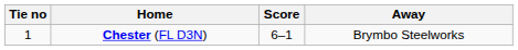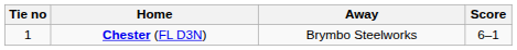 <table class="wikitable" style="text-align:center">
 <tr>
 <th width=50>Tie no</th>
 <th width=250>Home</th>
+<th width=250>Away</th>
 <th width=50>Score</th>
-<th width=250>Away</th>
 </tr>
 <tr>
 <td>1</td>
 <td><strong><a href='#'>Chester</a></strong> (<a href='#'>FL D3N</a>)</td>
+<td>Brymbo Steelworks</td>
 <td>6–1</td>
-<td>Brymbo Steelworks</td>
 </tr>
 </table>
